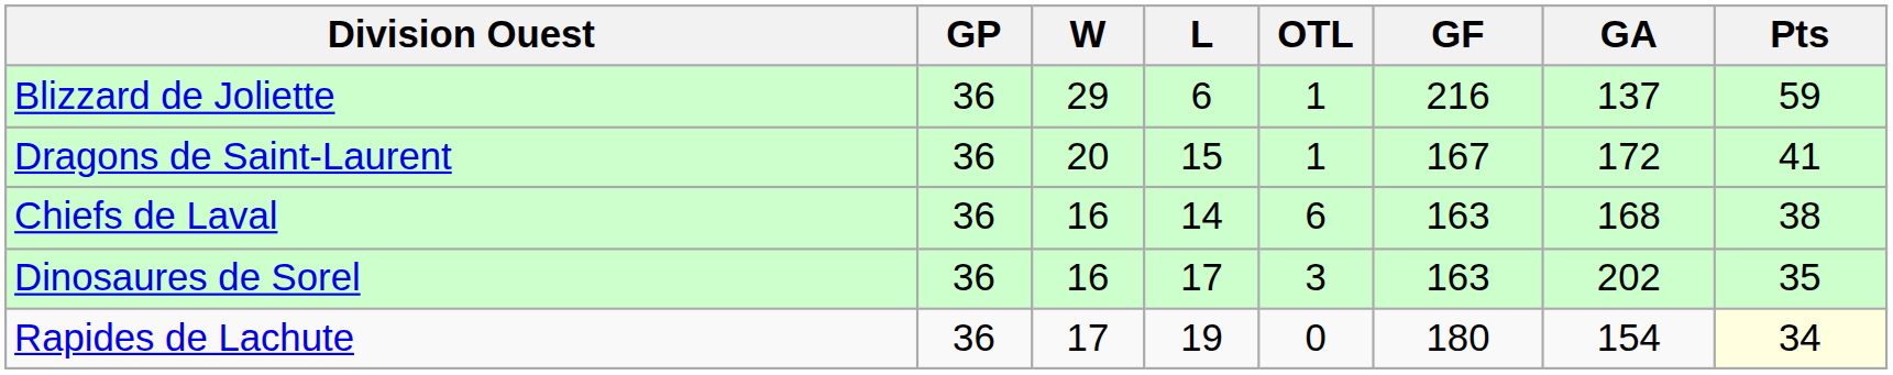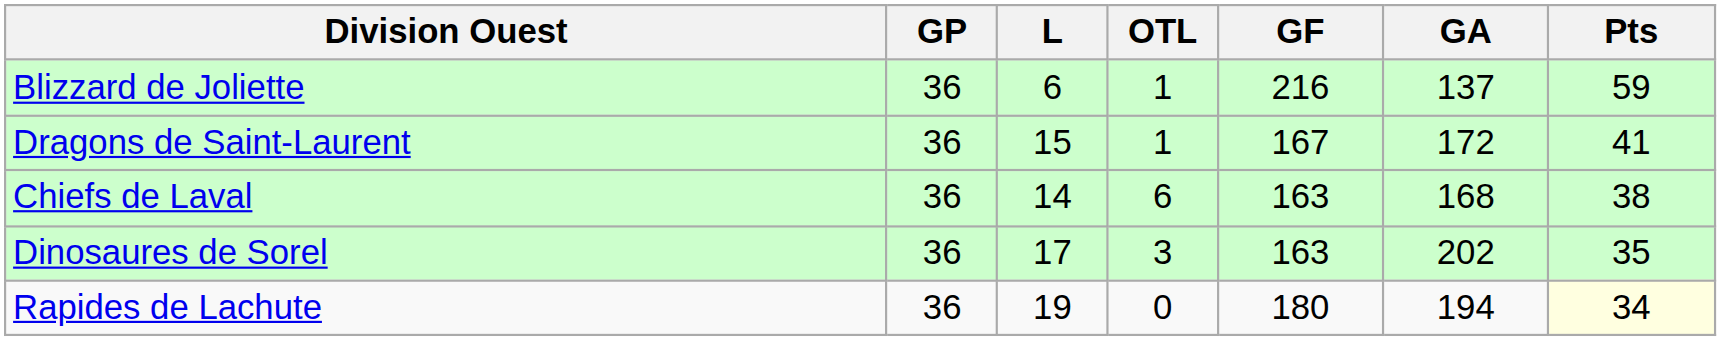 <table class="wikitable">
 <tr>
 <th width="40%" bgcolor="#e0e0e0">Division Ouest</th>
 <th width="5%" bgcolor="#e0e0e0">GP</th>
-<th width="5%" bgcolor="#e0e0e0">W</th>
 <th width="5%" bgcolor="#e0e0e0">L</th>
 <th width="5%" bgcolor="#e0e0e0">OTL</th>
 <th width="7.5%" bgcolor="#e0e0e0">GF</th>
 <th width="7.5%" bgcolor="#e0e0e0">GA</th>
 <th width="7.5%" bgcolor="#e0e0e0">Pts</th>
 </tr>
 <tr align="center" bgcolor="#CCFFCC">
 <td align="left"><a href='#'>Blizzard de Joliette</a></td>
 <td>36</td>
-<td>29</td>
 <td>6</td>
 <td>1</td>
 <td>216</td>
 <td>137</td>
 <td>59</td>
 </tr>
 <tr align="center" bgcolor="#CCFFCC">
 <td align="left"><a href='#'>Dragons de Saint-Laurent</a></td>
 <td>36</td>
-<td>20</td>
 <td>15</td>
 <td>1</td>
 <td>167</td>
 <td>172</td>
 <td>41</td>
 </tr>
 <tr align="center" bgcolor="#CCFFCC">
 <td align="left"><a href='#'>Chiefs de Laval</a></td>
 <td>36</td>
-<td>16</td>
 <td>14</td>
 <td>6</td>
 <td>163</td>
 <td>168</td>
 <td>38</td>
 </tr>
 <tr align="center" bgcolor="#CCFFCC">
 <td align="left"><a href='#'>Dinosaures de Sorel</a></td>
 <td>36</td>
-<td>16</td>
 <td>17</td>
 <td>3</td>
 <td>163</td>
 <td>202</td>
 <td>35</td>
 </tr>
 <tr align="center">
 <td align="left"><a href='#'>Rapides de Lachute</a></td>
 <td>36</td>
-<td>17</td>
 <td>19</td>
 <td>0</td>
 <td>180</td>
-<td>154</td>
+<td>194</td>
 <td style="background: lightyellow;">34</td>
 </tr>
 </table>
